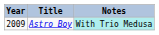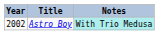 <table class="wikitable">
 <tr>
 <th style="background:#B0C4DE;">Year</th>
 <th style="background:#B0C4DE;">Title</th>
 <th style="background:#B0C4DE;">Notes</th>
 </tr>
 <tr>
-<td>2009</td>
+<td>2002</td>
 <td><em><a href='#'>Astro Boy</a></em></td>
 <td style="background: paleturquoise;">With Trio Medusa</td>
 </tr>
 </table>
